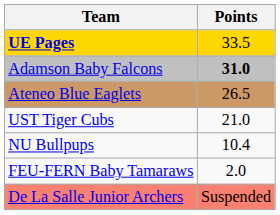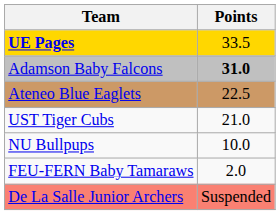 <table class="wikitable" align="center"|>
 <tr>
 <th>Team</th>
 <th>Points</th>
 </tr>
 <tr align="center" bgcolor=gold>
 <td align="left"> <strong><a href='#'>UE Pages</a></strong></td>
 <td>33.5</td>
 </tr>
 <tr align="center" bgcolor=silver>
 <td align="left"> <a href='#'>Adamson Baby Falcons</a></td>
 <td><strong>31.0</strong></td>
 </tr>
 <tr align="center" bgcolor=cc9966>
 <td align="left"> <a href='#'>Ateneo Blue Eaglets</a></td>
-<td>26.5</td>
+<td>22.5</td>
 </tr>
 <tr align="center">
 <td align="left"> <a href='#'>UST Tiger Cubs</a></td>
 <td>21.0</td>
 </tr>
 <tr align="center">
 <td align="left"> <a href='#'>NU Bullpups</a></td>
-<td>10.4</td>
+<td>10.0</td>
 </tr>
 <tr align="center">
 <td align="left"> <a href='#'>FEU-FERN Baby Tamaraws</a></td>
 <td>2.0</td>
 </tr>
 <tr align="center" bgcolor=salmon>
 <td align="left"> <a href='#'>De La Salle Junior Archers</a></td>
 <td colspan=2>Suspended</td>
 </tr>
 </table>
